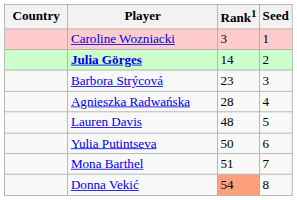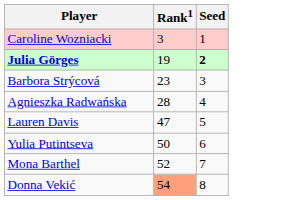 <table class="sortable wikitable">
 <tr>
-<th width=70>Country</th>
 <th width=175>Player</th>
 <th>Rank<sup>1</sup></th>
 <th>Seed</th>
 </tr>
 <tr style="background:#fcc;">
-<td></td>
 <td><a href='#'>Caroline Wozniacki</a></td>
 <td>3</td>
 <td>1</td>
 </tr>
 <tr style="background:#cfc;">
-<td></td>
 <td><strong><a href='#'>Julia Görges</a></strong></td>
-<td>14</td>
-<td>2</td>
+<td>19</td>
+<td><strong>2</strong></td>
 </tr>
 <tr>
-<td></td>
 <td><a href='#'>Barbora Strýcová</a></td>
 <td>23</td>
 <td>3</td>
 </tr>
 <tr>
-<td></td>
 <td><a href='#'>Agnieszka Radwańska</a></td>
 <td>28</td>
 <td>4</td>
 </tr>
 <tr>
-<td></td>
 <td><a href='#'>Lauren Davis</a></td>
-<td>48</td>
+<td>47</td>
 <td>5</td>
 </tr>
 <tr>
-<td></td>
 <td><a href='#'>Yulia Putintseva</a></td>
 <td>50</td>
 <td>6</td>
 </tr>
 <tr>
-<td></td>
 <td><a href='#'>Mona Barthel</a></td>
-<td>51</td>
+<td>52</td>
 <td>7</td>
 </tr>
 <tr>
-<td></td>
 <td><a href='#'>Donna Vekić</a></td>
 <td style="background: lightsalmon;">54</td>
 <td>8</td>
 </tr>
 </table>
